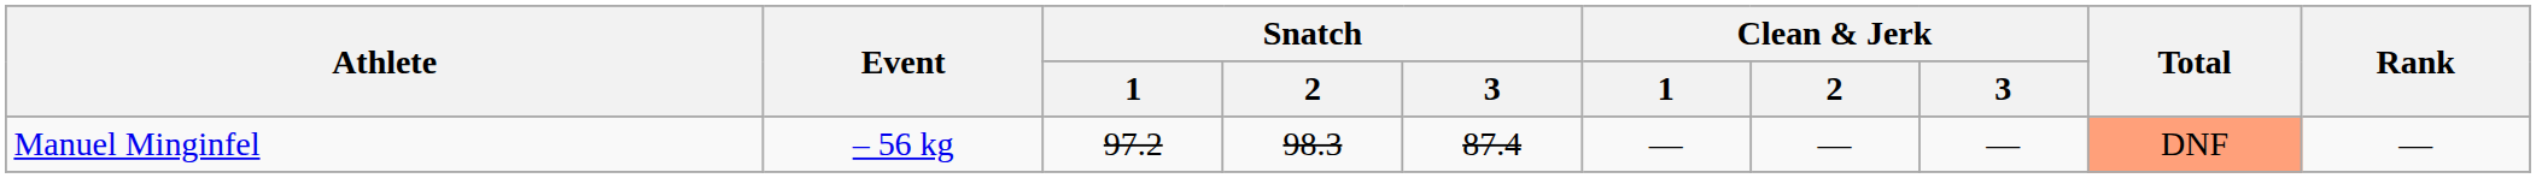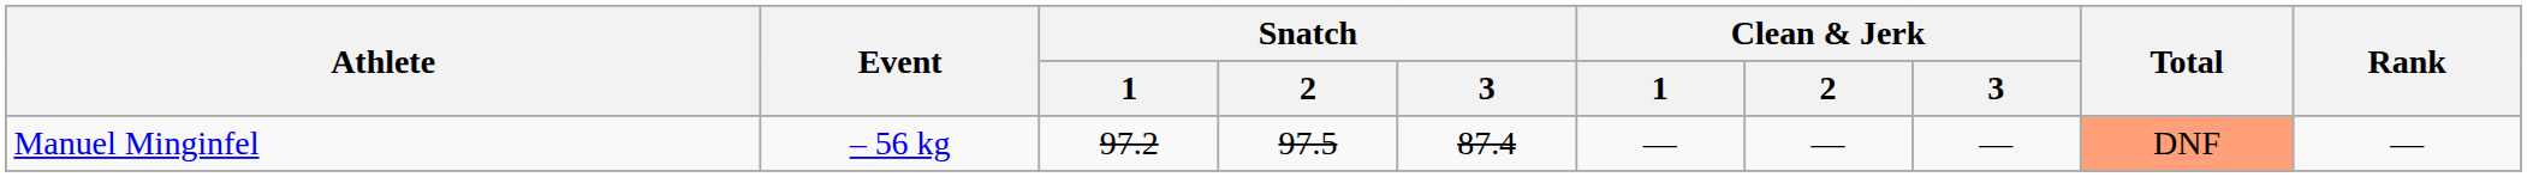 <table class=wikitable style="font-size:95%" width="90%">
 <tr>
 <th rowspan="2">Athlete</th>
 <th rowspan="2">Event</th>
 <th colspan="3">Snatch</th>
 <th colspan="3">Clean & Jerk</th>
 <th rowspan="2">Total</th>
 <th rowspan="2">Rank</th>
 </tr>
 <tr>
 <th>1</th>
 <th>2</th>
 <th>3</th>
 <th>1</th>
 <th>2</th>
 <th>3</th>
 </tr>
 <tr>
 <td width=30%><a href='#'>Manuel Minginfel</a></td>
 <td align=center><a href='#'>– 56 kg</a></td>
 <td align=center><s>97.2</s></td>
-<td align=center><s>98.3</s></td>
+<td align=center><s>97.5</s></td>
 <td align=center><s>87.4</s></td>
 <td align=center>—</td>
 <td align=center>—</td>
 <td align=center>—</td>
 <td align=center style="background: lightsalmon;">DNF</td>
 <td align=center>—</td>
 </tr>
 </table>
